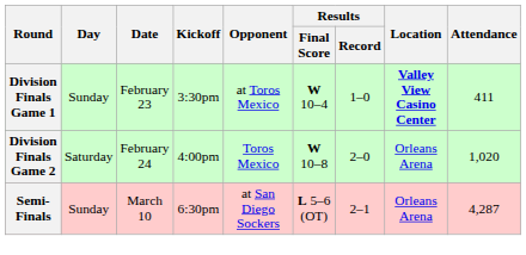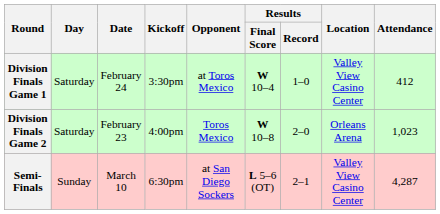 <table class="wikitable">
 <tr>
 <th rowspan="2" width="100">Round</th>
 <th rowspan="2" width="70">Day</th>
 <th rowspan="2" width="90">Date</th>
 <th rowspan="2" width="60">Kickoff</th>
 <th rowspan="2" width="170">Opponent</th>
 <th colspan="2" width="180">Results</th>
 <th rowspan="2" width="180">Location</th>
 <th rowspan="2" width="80">Attendance</th>
 </tr>
 <tr>
 <th width="120">Final Score</th>
 <th width="60">Record</th>
 </tr>
 <tr align="center" bgcolor="#CCFFCC">
 <th>Division Finals Game 1</th>
-<td>Sunday</td>
-<td>February 23</td>
+<td>Saturday</td>
+<td>February 24</td>
 <td>3:30pm</td>
 <td>at <a href='#'>Toros Mexico</a></td>
 <td><strong>W</strong> 10–4</td>
 <td>1–0</td>
-<td><strong><a href='#'>Valley View Casino Center</a></strong></td>
-<td>411</td>
+<td><a href='#'>Valley View Casino Center</a></td>
+<td>412</td>
 </tr>
 <tr align="center" bgcolor="#CCFFCC">
 <th>Division Finals Game 2</th>
 <td>Saturday</td>
-<td>February 24</td>
+<td>February 23</td>
 <td>4:00pm</td>
 <td><a href='#'>Toros Mexico</a></td>
 <td><strong>W</strong> 10–8</td>
 <td>2–0</td>
 <td><a href='#'>Orleans Arena</a></td>
-<td>1,020</td>
+<td>1,023</td>
 </tr>
 <tr align="center" bgcolor="#FFCCCC">
 <th>Semi-Finals</th>
 <td>Sunday</td>
 <td>March 10</td>
 <td>6:30pm</td>
 <td>at <a href='#'>San Diego Sockers</a></td>
 <td><strong>L</strong> 5–6 (OT)</td>
 <td>2–1</td>
-<td><a href='#'>Orleans Arena</a></td>
+<td><a href='#'>Valley View Casino Center</a></td>
 <td>4,287</td>
 </tr>
 </table>
